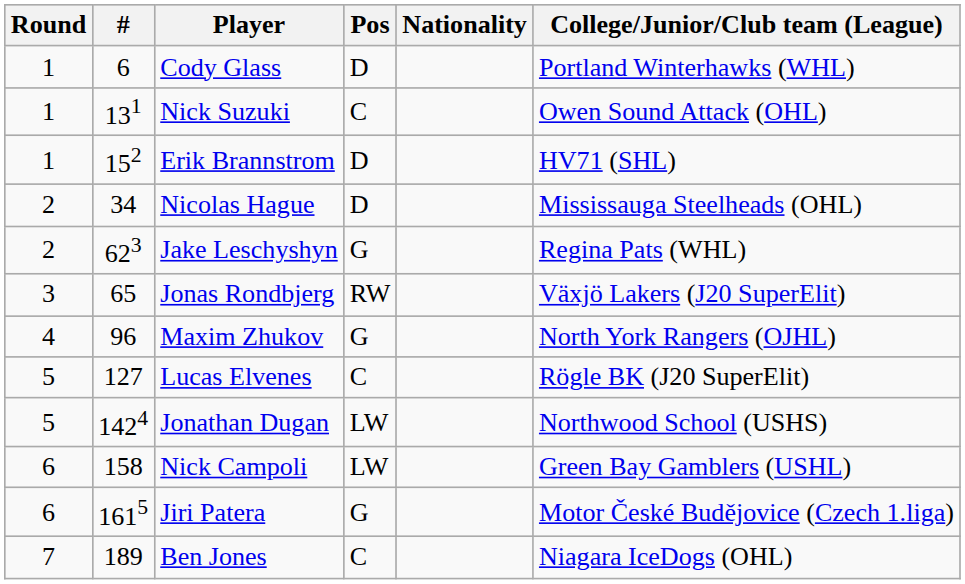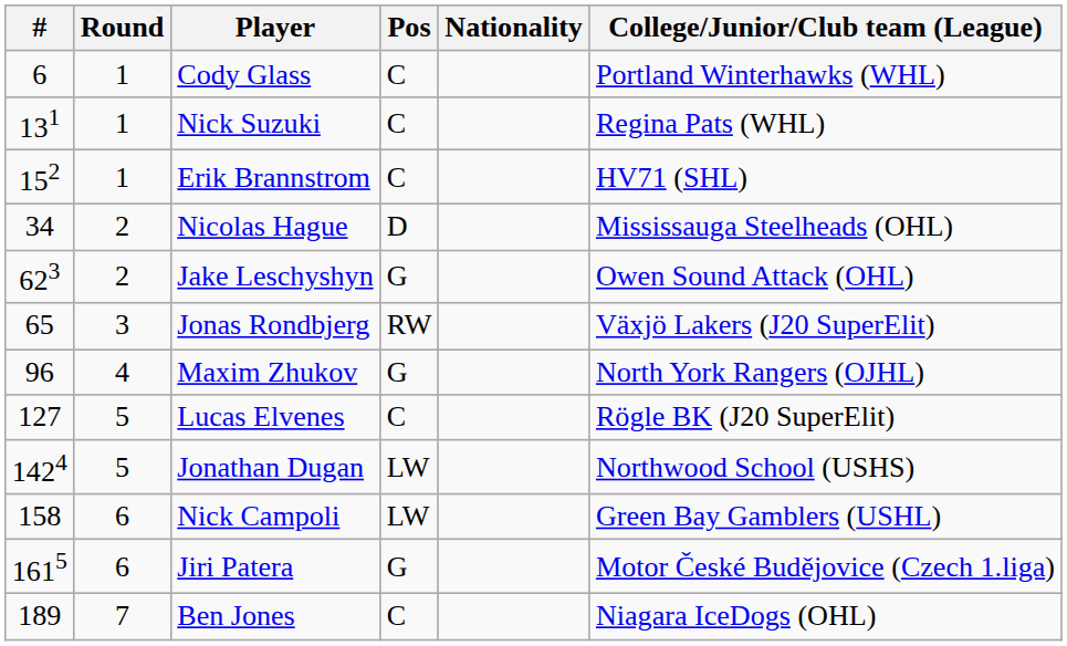 <table class="wikitable">
 <tr>
+<th>#</th>
 <th>Round</th>
-<th>#</th>
 <th>Player</th>
 <th>Pos</th>
 <th>Nationality</th>
 <th>College/Junior/Club team (League)</th>
 </tr>
 <tr>
+<td style="text-align:center">6</td>
 <td style="text-align:center">1</td>
-<td style="text-align:center">6</td>
 <td><a href='#'>Cody Glass</a></td>
-<td>D</td>
+<td>C</td>
 <td></td>
 <td><a href='#'>Portland Winterhawks</a> (<a href='#'>WHL</a>)</td>
 </tr>
 <tr>
+<td style="text-align:center">13<sup>1</sup></td>
 <td style="text-align:center">1</td>
-<td style="text-align:center">13<sup>1</sup></td>
 <td><a href='#'>Nick Suzuki</a></td>
 <td>C</td>
 <td></td>
-<td><a href='#'>Owen Sound Attack</a> (<a href='#'>OHL</a>)</td>
+<td><a href='#'>Regina Pats</a> (WHL)</td>
 </tr>
 <tr>
+<td style="text-align:center">15<sup>2</sup></td>
 <td style="text-align:center">1</td>
-<td style="text-align:center">15<sup>2</sup></td>
 <td><a href='#'>Erik Brannstrom</a></td>
-<td>D</td>
+<td>C</td>
 <td></td>
 <td><a href='#'>HV71</a> (<a href='#'>SHL</a>)</td>
 </tr>
 <tr>
+<td style="text-align:center">34</td>
 <td style="text-align:center">2</td>
-<td style="text-align:center">34</td>
 <td><a href='#'>Nicolas Hague</a></td>
 <td>D</td>
 <td></td>
 <td><a href='#'>Mississauga Steelheads</a> (OHL)</td>
 </tr>
 <tr>
+<td style="text-align:center">62<sup>3</sup></td>
 <td style="text-align:center">2</td>
-<td style="text-align:center">62<sup>3</sup></td>
 <td><a href='#'>Jake Leschyshyn</a></td>
 <td>G</td>
 <td></td>
-<td><a href='#'>Regina Pats</a> (WHL)</td>
+<td><a href='#'>Owen Sound Attack</a> (<a href='#'>OHL</a>)</td>
 </tr>
 <tr>
+<td style="text-align:center">65</td>
 <td style="text-align:center">3</td>
-<td style="text-align:center">65</td>
 <td><a href='#'>Jonas Rondbjerg</a></td>
 <td>RW</td>
 <td></td>
 <td><a href='#'>Växjö Lakers</a> (<a href='#'>J20 SuperElit</a>)</td>
 </tr>
 <tr>
+<td style="text-align:center">96</td>
 <td style="text-align:center">4</td>
-<td style="text-align:center">96</td>
 <td><a href='#'>Maxim Zhukov</a></td>
 <td>G</td>
 <td></td>
 <td><a href='#'>North York Rangers</a> (<a href='#'>OJHL</a>)</td>
 </tr>
 <tr>
+<td style="text-align:center">127</td>
 <td style="text-align:center">5</td>
-<td style="text-align:center">127</td>
 <td><a href='#'>Lucas Elvenes</a></td>
 <td>C</td>
 <td></td>
 <td><a href='#'>Rögle BK</a> (J20 SuperElit)</td>
 </tr>
 <tr>
+<td style="text-align:center">142<sup>4</sup></td>
 <td style="text-align:center">5</td>
-<td style="text-align:center">142<sup>4</sup></td>
 <td><a href='#'>Jonathan Dugan</a></td>
 <td>LW</td>
 <td></td>
 <td><a href='#'>Northwood School</a> (USHS)</td>
 </tr>
 <tr>
+<td style="text-align:center">158</td>
 <td style="text-align:center">6</td>
-<td style="text-align:center">158</td>
 <td><a href='#'>Nick Campoli</a></td>
 <td>LW</td>
 <td></td>
 <td><a href='#'>Green Bay Gamblers</a> (<a href='#'>USHL</a>)</td>
 </tr>
 <tr>
+<td style="text-align:center">161<sup>5</sup></td>
 <td style="text-align:center">6</td>
-<td style="text-align:center">161<sup>5</sup></td>
 <td><a href='#'>Jiri Patera</a></td>
 <td>G</td>
 <td></td>
 <td><a href='#'>Motor České Budějovice</a> (<a href='#'>Czech 1.liga</a>)</td>
 </tr>
 <tr>
+<td style="text-align:center">189</td>
 <td style="text-align:center">7</td>
-<td style="text-align:center">189</td>
 <td><a href='#'>Ben Jones</a></td>
 <td>C</td>
 <td></td>
 <td><a href='#'>Niagara IceDogs</a> (OHL)</td>
 </tr>
 </table>
